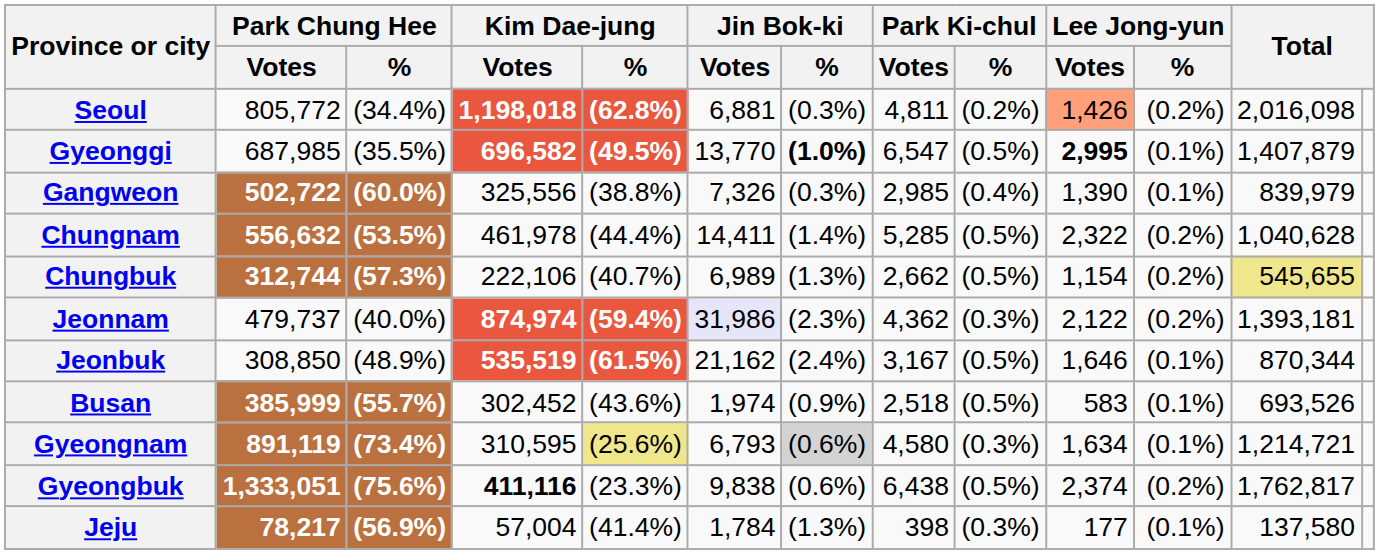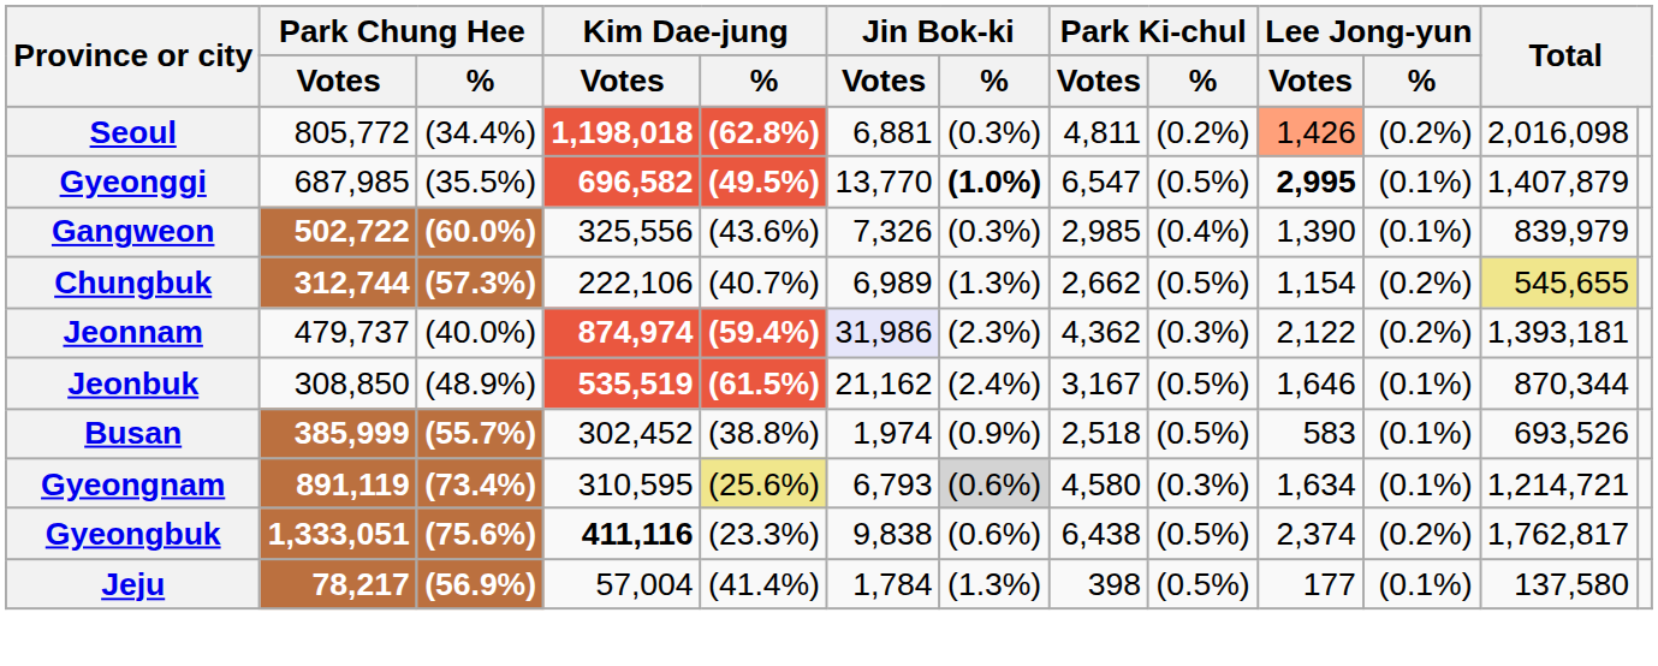 <table class="wikitable" style="font-size:0.85em;">
 <tr>
 <th rowspan="2">Province or city</th>
 <th colspan="2">Park Chung Hee</th>
 <th colspan="2">Kim Dae-jung</th>
 <th colspan="2">Jin Bok-ki</th>
 <th colspan="2">Park Ki-chul</th>
 <th colspan="2">Lee Jong-yun</th>
 <th rowspan="2" colspan="2">Total</th>
 </tr>
 <tr>
 <th>Votes</th>
 <th>%</th>
 <th>Votes</th>
 <th>%</th>
 <th>Votes</th>
 <th>%</th>
 <th>Votes</th>
 <th>%</th>
 <th>Votes</th>
 <th>%</th>
 </tr>
 <tr>
 <th><a href='#'>Seoul</a></th>
 <td style="text-align: right;">805,772</td>
 <td style="text-align: right;">(34.4%)</td>
 <td style="background-color: #ea573f; color: white; text-align: right;"><strong>1,198,018</strong></td>
 <td style="background-color: #ea573f; color: white; text-align: right;"><strong>(62.8%)</strong></td>
 <td style="text-align: right;">6,881</td>
 <td style="text-align: right;">(0.3%)</td>
 <td style="text-align: right;">4,811</td>
 <td style="text-align: right;">(0.2%)</td>
 <td style="background: lightsalmon; text-align: right;">1,426</td>
 <td style="text-align: right;">(0.2%)</td>
 <td style="text-align: right;">2,016,098</td>
 <td></td>
 </tr>
 <tr>
 <th><a href='#'>Gyeonggi</a></th>
 <td style="text-align: right;">687,985</td>
 <td style="text-align: right;">(35.5%)</td>
 <td style="background-color: #ea573f; color: white; text-align: right;"><strong>696,582</strong></td>
 <td style="background-color: #ea573f; color: white; text-align: right;"><strong>(49.5%)</strong></td>
 <td style="text-align: right;">13,770</td>
 <td style="text-align: right;"><strong>(1.0%)</strong></td>
 <td style="text-align: right;">6,547</td>
 <td style="text-align: right;">(0.5%)</td>
 <td style="text-align: right;"><strong>2,995</strong></td>
 <td style="text-align: right;">(0.1%)</td>
 <td style="text-align: right;">1,407,879</td>
 <td></td>
 </tr>
 <tr>
 <th><a href='#'>Gangweon</a></th>
 <td style="background-color: #bb703f; color: white; text-align: right;"><strong>502,722</strong></td>
 <td style="background-color: #bb703f; color: white; text-align: right;"><strong>(60.0%)</strong></td>
 <td style="text-align: right;">325,556</td>
-<td style="text-align: right;">(38.8%)</td>
+<td style="text-align: right;">(43.6%)</td>
 <td style="text-align: right;">7,326</td>
 <td style="text-align: right;">(0.3%)</td>
 <td style="text-align: right;">2,985</td>
 <td style="text-align: right;">(0.4%)</td>
 <td style="text-align: right;">1,390</td>
 <td style="text-align: right;">(0.1%)</td>
 <td style="text-align: right;">839,979</td>
-<td></td>
-</tr>
-<tr>
-<th><a href='#'>Chungnam</a></th>
-<td style="background-color: #bb703f; color: white; text-align: right;"><strong>556,632</strong></td>
-<td style="background-color: #bb703f; color: white; text-align: right;"><strong>(53.5%)</strong></td>
-<td style="text-align: right;">461,978</td>
-<td style="text-align: right;">(44.4%)</td>
-<td style="text-align: right;">14,411</td>
-<td style="text-align: right;">(1.4%)</td>
-<td style="text-align: right;">5,285</td>
-<td style="text-align: right;">(0.5%)</td>
-<td style="text-align: right;">2,322</td>
-<td style="text-align: right;">(0.2%)</td>
-<td style="text-align: right;">1,040,628</td>
 <td></td>
 </tr>
 <tr>
 <th><a href='#'>Chungbuk</a></th>
 <td style="background-color: #bb703f; color: white; text-align: right;"><strong>312,744</strong></td>
 <td style="background-color: #bb703f; color: white; text-align: right;"><strong>(57.3%)</strong></td>
 <td style="text-align: right;">222,106</td>
 <td style="text-align: right;">(40.7%)</td>
 <td style="text-align: right;">6,989</td>
 <td style="text-align: right;">(1.3%)</td>
 <td style="text-align: right;">2,662</td>
 <td style="text-align: right;">(0.5%)</td>
 <td style="text-align: right;">1,154</td>
 <td style="text-align: right;">(0.2%)</td>
 <td style="background: khaki; text-align: right;">545,655</td>
 <td></td>
 </tr>
 <tr>
 <th><a href='#'>Jeonnam</a></th>
 <td style="text-align: right;">479,737</td>
 <td style="text-align: right;">(40.0%)</td>
 <td style="background-color: #ea573f; color: white; text-align: right;"><strong>874,974</strong></td>
 <td style="background-color: #ea573f; color: white; text-align: right;"><strong>(59.4%)</strong></td>
 <td style="background: lavender; text-align: right;">31,986</td>
 <td style="text-align: right;">(2.3%)</td>
 <td style="text-align: right;">4,362</td>
 <td style="text-align: right;">(0.3%)</td>
 <td style="text-align: right;">2,122</td>
 <td style="text-align: right;">(0.2%)</td>
 <td style="text-align: right;">1,393,181</td>
 <td></td>
 </tr>
 <tr>
 <th><a href='#'>Jeonbuk</a></th>
 <td style="text-align: right;">308,850</td>
 <td style="text-align: right;">(48.9%)</td>
 <td style="background-color: #ea573f; color: white; text-align: right;"><strong>535,519</strong></td>
 <td style="background-color: #ea573f; color: white; text-align: right;"><strong>(61.5%)</strong></td>
 <td style="text-align: right;">21,162</td>
 <td style="text-align: right;">(2.4%)</td>
 <td style="text-align: right;">3,167</td>
 <td style="text-align: right;">(0.5%)</td>
 <td style="text-align: right;">1,646</td>
 <td style="text-align: right;">(0.1%)</td>
 <td style="text-align: right;">870,344</td>
 <td></td>
 </tr>
 <tr>
 <th><a href='#'>Busan</a></th>
 <td style="background-color: #bb703f; color: white; text-align: right;"><strong>385,999</strong></td>
 <td style="background-color: #bb703f; color: white; text-align: right;"><strong>(55.7%)</strong></td>
 <td style="text-align: right;">302,452</td>
-<td style="text-align: right;">(43.6%)</td>
+<td style="text-align: right;">(38.8%)</td>
 <td style="text-align: right;">1,974</td>
 <td style="text-align: right;">(0.9%)</td>
 <td style="text-align: right;">2,518</td>
 <td style="text-align: right;">(0.5%)</td>
 <td style="text-align: right;">583</td>
 <td style="text-align: right;">(0.1%)</td>
 <td style="text-align: right;">693,526</td>
 <td></td>
 </tr>
 <tr>
 <th><a href='#'>Gyeongnam</a></th>
 <td style="background-color: #bb703f; color: white; text-align: right;"><strong>891,119</strong></td>
 <td style="background-color: #bb703f; color: white; text-align: right;"><strong>(73.4%)</strong></td>
 <td style="text-align: right;">310,595</td>
 <td style="background: khaki; text-align: right;">(25.6%)</td>
 <td style="text-align: right;">6,793</td>
 <td style="background: lightgrey; text-align: right;">(0.6%)</td>
 <td style="text-align: right;">4,580</td>
 <td style="text-align: right;">(0.3%)</td>
 <td style="text-align: right;">1,634</td>
 <td style="text-align: right;">(0.1%)</td>
 <td style="text-align: right;">1,214,721</td>
 <td></td>
 </tr>
 <tr>
 <th><a href='#'>Gyeongbuk</a></th>
 <td style="background-color: #bb703f; color: white; text-align: right;"><strong>1,333,051</strong></td>
 <td style="background-color: #bb703f; color: white; text-align: right;"><strong>(75.6%)</strong></td>
 <td style="text-align: right;"><strong>411,116</strong></td>
 <td style="text-align: right;">(23.3%)</td>
 <td style="text-align: right;">9,838</td>
 <td style="text-align: right;">(0.6%)</td>
 <td style="text-align: right;">6,438</td>
 <td style="text-align: right;">(0.5%)</td>
 <td style="text-align: right;">2,374</td>
 <td style="text-align: right;">(0.2%)</td>
 <td style="text-align: right;">1,762,817</td>
 <td></td>
 </tr>
 <tr>
 <th><a href='#'>Jeju</a></th>
 <td style="background-color: #bb703f; color: white; text-align: right;"><strong>78,217</strong></td>
 <td style="background-color: #bb703f; color: white; text-align: right;"><strong>(56.9%)</strong></td>
 <td style="text-align: right;">57,004</td>
 <td style="text-align: right;">(41.4%)</td>
 <td style="text-align: right;">1,784</td>
 <td style="text-align: right;">(1.3%)</td>
 <td style="text-align: right;">398</td>
-<td style="text-align: right;">(0.3%)</td>
+<td style="text-align: right;">(0.5%)</td>
 <td style="text-align: right;">177</td>
 <td style="text-align: right;">(0.1%)</td>
 <td style="text-align: right;">137,580</td>
 <td></td>
 </tr>
 </table>
